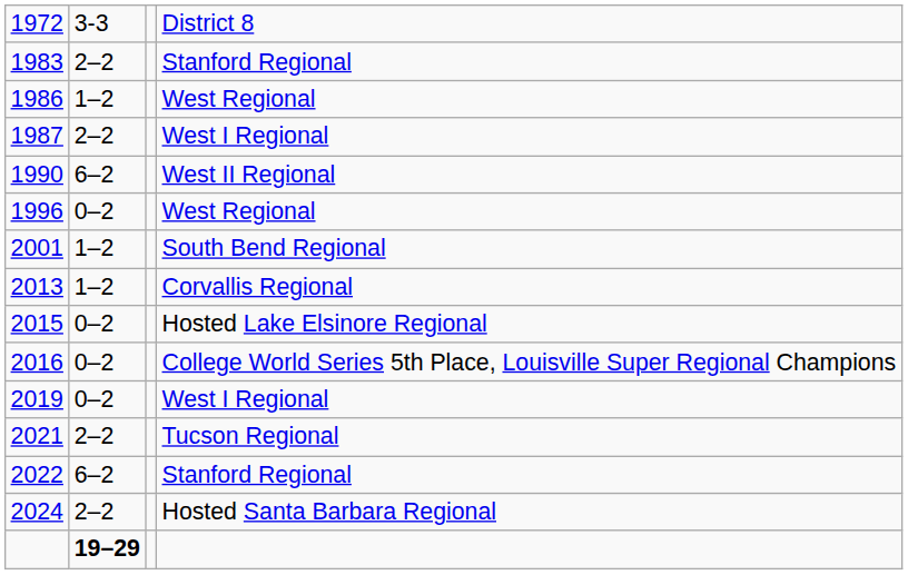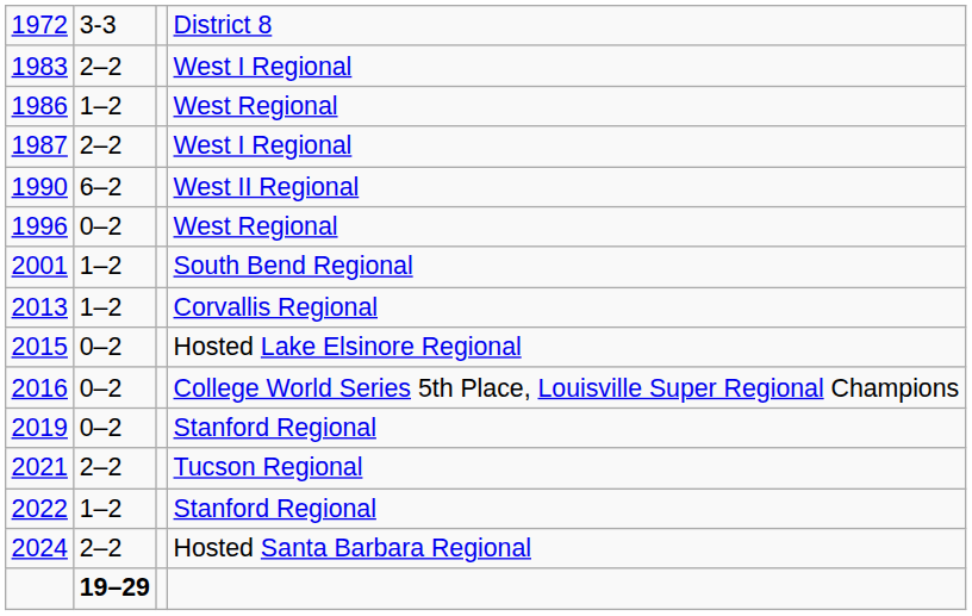 <table class="wikitable">
 <tr>
 <td><a href='#'>1972</a></td>
 <td>3-3</td>
 <td></td>
 <td><a href='#'>District 8</a></td>
 </tr>
 <tr>
 <td><a href='#'>1983</a></td>
 <td>2–2</td>
 <td></td>
-<td><a href='#'>Stanford Regional</a></td>
+<td><a href='#'>West I Regional</a></td>
 </tr>
 <tr>
 <td><a href='#'>1986</a></td>
 <td>1–2</td>
 <td></td>
 <td><a href='#'>West Regional</a></td>
 </tr>
 <tr>
 <td><a href='#'>1987</a></td>
 <td>2–2</td>
 <td></td>
 <td><a href='#'>West I Regional</a></td>
 </tr>
 <tr>
 <td><a href='#'>1990</a></td>
 <td>6–2</td>
 <td></td>
 <td><a href='#'>West II Regional</a></td>
 </tr>
 <tr>
 <td><a href='#'>1996</a></td>
 <td>0–2</td>
 <td></td>
 <td><a href='#'>West Regional</a></td>
 </tr>
 <tr>
 <td><a href='#'>2001</a></td>
 <td>1–2</td>
 <td></td>
 <td><a href='#'>South Bend Regional</a></td>
 </tr>
 <tr>
 <td><a href='#'>2013</a></td>
 <td>1–2</td>
 <td></td>
 <td><a href='#'>Corvallis Regional</a></td>
 </tr>
 <tr>
 <td><a href='#'>2015</a></td>
 <td>0–2</td>
 <td></td>
 <td>Hosted <a href='#'>Lake Elsinore Regional</a></td>
 </tr>
 <tr>
 <td><a href='#'>2016</a></td>
 <td>0–2</td>
 <td></td>
 <td><a href='#'>College World Series</a> 5th Place, <a href='#'>Louisville Super Regional</a> Champions</td>
 </tr>
 <tr>
 <td><a href='#'>2019</a></td>
 <td>0–2</td>
 <td></td>
-<td><a href='#'>West I Regional</a></td>
+<td><a href='#'>Stanford Regional</a></td>
 </tr>
 <tr>
 <td><a href='#'>2021</a></td>
 <td>2–2</td>
 <td></td>
 <td><a href='#'>Tucson Regional</a></td>
 </tr>
 <tr>
 <td><a href='#'>2022</a></td>
-<td>6–2</td>
+<td>1–2</td>
 <td></td>
 <td><a href='#'>Stanford Regional</a></td>
 </tr>
 <tr>
 <td><a href='#'>2024</a></td>
 <td>2–2</td>
 <td></td>
 <td>Hosted <a href='#'>Santa Barbara Regional</a></td>
 </tr>
 <tr>
 <td></td>
 <td><strong>19–29</strong></td>
 <td><strong></strong></td>
 <td></td>
 </tr>
 </table>
